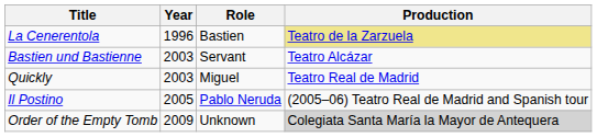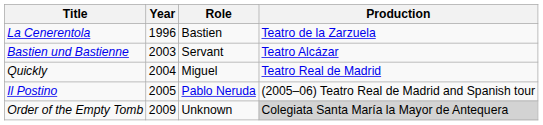 <table class="wikitable sortable">
 <tr>
 <th>Title</th>
 <th>Year</th>
 <th>Role</th>
 <th class="unsortable">Production</th>
 </tr>
 <tr>
 <td><em><a href='#'>La Cenerentola</a></em></td>
 <td>1996</td>
 <td>Bastien</td>
-<td style="background: khaki;"><a href='#'>Teatro de la Zarzuela</a></td>
+<td><a href='#'>Teatro de la Zarzuela</a></td>
 </tr>
 <tr>
 <td><em><a href='#'>Bastien und Bastienne</a></em></td>
 <td>2003</td>
 <td>Servant</td>
 <td><a href='#'>Teatro Alcázar</a></td>
 </tr>
 <tr>
 <td><em>Quickly</em></td>
-<td>2003</td>
+<td>2004</td>
 <td>Miguel</td>
 <td><a href='#'>Teatro Real de Madrid</a></td>
 </tr>
 <tr>
 <td><em><a href='#'>Il Postino</a></em></td>
 <td>2005</td>
 <td><a href='#'>Pablo Neruda</a></td>
 <td>(2005–06) Teatro Real de Madrid and Spanish tour</td>
 </tr>
 <tr>
 <td><em>Order of the Empty Tomb</em></td>
 <td>2009</td>
 <td>Unknown</td>
 <td style="background: lightgrey;">Colegiata Santa María la Mayor de Antequera</td>
 </tr>
 </table>
